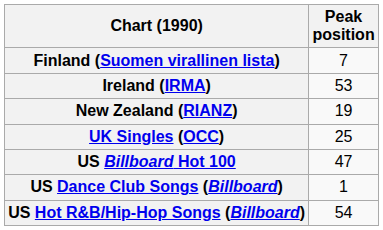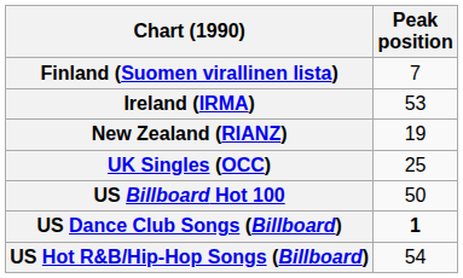 <table class="wikitable sortable plainrowheaders" style="text-align:center">
 <tr>
 <th scope="col">Chart (1990)</th>
 <th scope="col">Peak<br>position</th>
 </tr>
 <tr>
 <th scope="row">Finland (<a href='#'>Suomen virallinen lista</a>)</th>
 <td>7</td>
 </tr>
 <tr>
 <th scope="row">Ireland (<a href='#'>IRMA</a>)</th>
 <td>53</td>
 </tr>
 <tr>
 <th scope="row">New Zealand (<a href='#'>RIANZ</a>)</th>
 <td>19</td>
 </tr>
 <tr>
 <th scope="row"><a href='#'>UK Singles</a> (<a href='#'>OCC</a>)</th>
 <td>25</td>
 </tr>
 <tr>
 <th scope="row">US <a href='#'><em>Billboard</em> Hot 100</a></th>
-<td>47</td>
+<td>50</td>
 </tr>
 <tr>
 <th scope="row">US <a href='#'>Dance Club Songs</a> (<em><a href='#'>Billboard</a></em>)</th>
-<td>1</td>
+<td><strong>1</strong></td>
 </tr>
 <tr>
 <th scope="row">US <a href='#'>Hot R&B/Hip-Hop Songs</a> (<em><a href='#'>Billboard</a></em>)</th>
 <td>54</td>
 </tr>
 <tr>
 </tr>
 </table>
